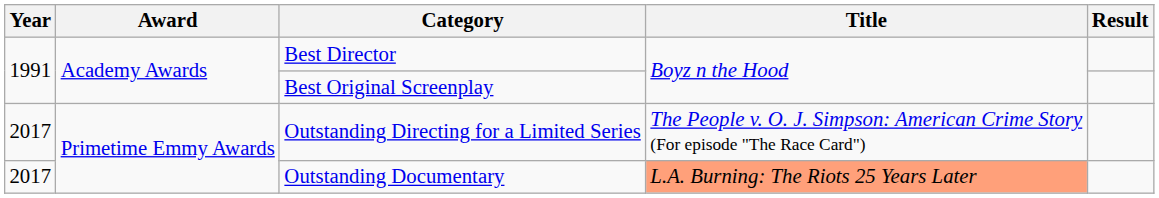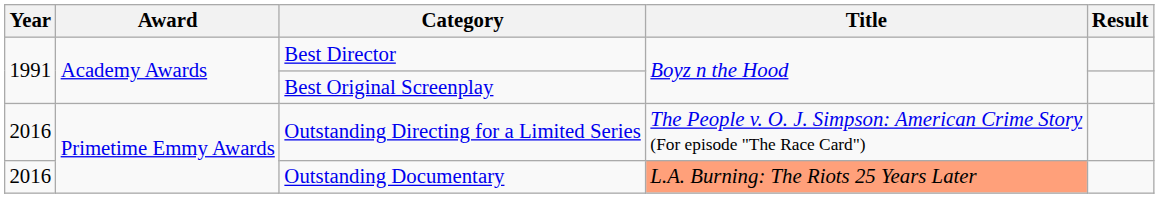 <table class="wikitable">
 <tr>
 <th>Year</th>
 <th>Award</th>
 <th>Category</th>
 <th>Title</th>
 <th>Result</th>
 </tr>
 <tr>
 <td rowspan=2>1991</td>
 <td rowspan=2><a href='#'>Academy Awards</a></td>
 <td><a href='#'>Best Director</a></td>
 <td rowspan=2><em><a href='#'>Boyz n the Hood</a></em></td>
 <td></td>
 </tr>
 <tr>
 <td><a href='#'>Best Original Screenplay</a></td>
 <td></td>
 </tr>
 <tr>
-<td>2017</td>
+<td>2016</td>
 <td rowspan=2><a href='#'>Primetime Emmy Awards</a></td>
 <td><a href='#'>Outstanding Directing for a Limited Series</a></td>
 <td><em><a href='#'>The People v. O. J. Simpson: American Crime Story</a></em><br><small>(For episode "The Race Card")</small></td>
 <td></td>
 </tr>
 <tr>
-<td>2017</td>
+<td>2016</td>
 <td><a href='#'>Outstanding Documentary</a></td>
 <td style="background: lightsalmon;"><em>L.A. Burning: The Riots 25 Years Later</em></td>
 <td></td>
 </tr>
 </table>
